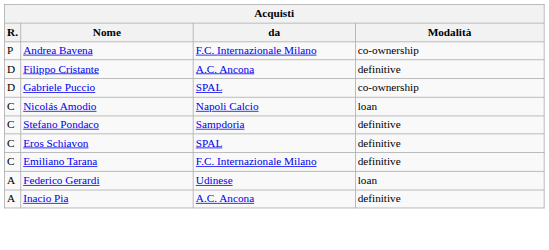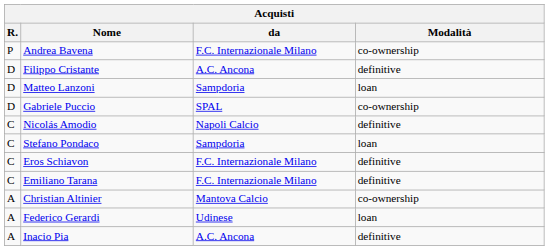 <table class="wikitable" style="font-size:90%;">
 <tr>
 <th colspan="4">Acquisti</th>
 </tr>
 <tr>
 <th width=3%>R.</th>
 <th width=32%>Nome</th>
 <th width=30%>da</th>
 <th width=35%>Modalità</th>
 </tr>
 <tr>
 <td>P</td>
 <td><a href='#'>Andrea Bavena</a></td>
 <td><a href='#'>F.C. Internazionale Milano</a></td>
 <td>co-ownership</td>
 </tr>
 <tr>
 <td>D</td>
 <td><a href='#'>Filippo Cristante</a></td>
 <td><a href='#'>A.C. Ancona</a></td>
 <td>definitive </td>
 </tr>
 <tr>
 <td>D</td>
+<td><a href='#'>Matteo Lanzoni</a></td>
+<td><a href='#'>Sampdoria</a></td>
+<td>loan</td>
+</tr>
+<tr>
+<td>D</td>
 <td><a href='#'>Gabriele Puccio</a></td>
 <td><a href='#'>SPAL</a></td>
 <td>co-ownership</td>
 </tr>
 <tr>
 <td>C</td>
 <td><a href='#'>Nicolás Amodio</a></td>
 <td><a href='#'>Napoli Calcio</a></td>
-<td>loan</td>
+<td>definitive </td>
 </tr>
 <tr>
 <td>C</td>
 <td><a href='#'>Stefano Pondaco</a></td>
 <td><a href='#'>Sampdoria</a></td>
-<td>definitive </td>
+<td>loan</td>
 </tr>
 <tr>
 <td>C</td>
 <td><a href='#'>Eros Schiavon</a></td>
-<td><a href='#'>SPAL</a></td>
+<td><a href='#'>F.C. Internazionale Milano</a></td>
 <td>definitive</td>
 </tr>
 <tr>
 <td>C</td>
 <td><a href='#'>Emiliano Tarana</a></td>
 <td><a href='#'>F.C. Internazionale Milano</a></td>
 <td>definitive </td>
+</tr>
+<tr>
+<td>A</td>
+<td><a href='#'>Christian Altinier</a></td>
+<td><a href='#'>Mantova Calcio</a></td>
+<td>co-ownership</td>
 </tr>
 <tr>
 <td>A</td>
 <td><a href='#'>Federico Gerardi</a></td>
 <td><a href='#'>Udinese</a></td>
 <td>loan</td>
 </tr>
 <tr>
 <td>A</td>
 <td><a href='#'>Inacio Pia</a></td>
 <td><a href='#'>A.C. Ancona</a></td>
 <td>definitive </td>
 </tr>
 </table>
